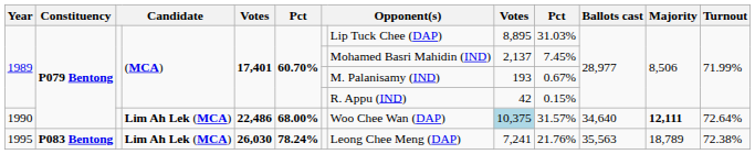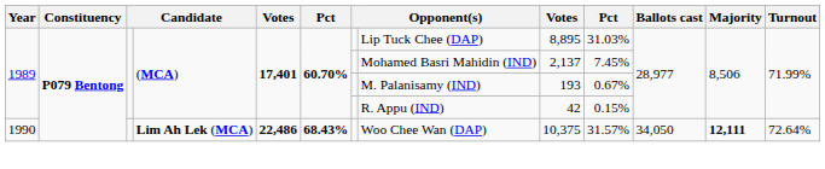 <table class="wikitable" style="margin:0.5em ; font-size:95%">
 <tr>
 <th>Year</th>
 <th>Constituency</th>
 <th colspan=2>Candidate</th>
 <th>Votes</th>
 <th>Pct</th>
 <th colspan=2>Opponent(s)</th>
 <th>Votes</th>
 <th>Pct</th>
 <th>Ballots cast</th>
 <th>Majority</th>
 <th>Turnout</th>
 </tr>
 <tr>
 <td rowspan=4><a href='#'>1989</a></td>
 <td rowspan=5><strong>P079 <a href='#'>Bentong</a></strong></td>
 <td rowspan=4 ></td>
 <td rowspan=4> (<a href='#'><strong>MCA</strong></a>)</td>
 <td rowspan=4 align=right><strong>17,401</strong></td>
 <td rowspan=4><strong>60.70%</strong></td>
 <td></td>
 <td>Lip Tuck Chee (<a href='#'>DAP</a>)</td>
 <td align=right>8,895</td>
 <td>31.03%</td>
 <td rowspan=4>28,977</td>
 <td rowspan=4>8,506</td>
 <td rowspan=4>71.99%</td>
 </tr>
 <tr>
 <td></td>
 <td>Mohamed Basri Mahidin (<a href='#'>IND</a>)</td>
 <td align=right>2,137</td>
 <td align=right>7.45%</td>
 </tr>
 <tr>
 <td></td>
 <td>M. Palanisamy (<a href='#'>IND</a>)</td>
 <td align=right>193</td>
 <td align=right>0.67%</td>
 </tr>
 <tr>
 <td></td>
 <td>R. Appu (<a href='#'>IND</a>)</td>
 <td align=right>42</td>
 <td align=right>0.15%</td>
 </tr>
 <tr>
 <td>1990</td>
 <td></td>
 <td><strong>Lim Ah Lek</strong> (<a href='#'><strong>MCA</strong></a>)</td>
 <td align=right><strong>22,486</strong></td>
-<td><strong>68.00%</strong></td>
+<td><strong>68.43%</strong></td>
 <td></td>
 <td>Woo Chee Wan (<a href='#'>DAP</a>)</td>
-<td align=right style="background: lightblue;">10,375</td>
+<td align=right>10,375</td>
 <td>31.57%</td>
-<td>34,640</td>
+<td>34,050</td>
 <td><strong>12,111</strong></td>
 <td>72.64%</td>
 </tr>
-<tr>
-<td>1995</td>
-<td><strong>P083 <a href='#'>Bentong</a></strong></td>
-<td></td>
-<td><strong>Lim Ah Lek</strong> (<a href='#'><strong>MCA</strong></a>)</td>
-<td align=right><strong>26,030</strong></td>
-<td><strong>78.24%</strong></td>
-<td></td>
-<td>Leong Chee Meng (<a href='#'>DAP</a>)</td>
-<td align=right>7,241</td>
-<td>21.76%</td>
-<td>35,563</td>
-<td>18,789</td>
-<td>72.38%</td>
-</tr>
 </table>
